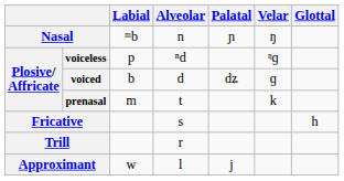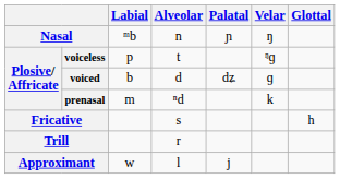 <table class="wikitable" style="text-align:center">
 <tr>
 <th colspan="2"></th>
 <th><a href='#'>Labial</a></th>
 <th><a href='#'>Alveolar</a></th>
 <th><a href='#'>Palatal</a></th>
 <th><a href='#'>Velar</a></th>
 <th><a href='#'>Glottal</a></th>
 </tr>
 <tr>
 <th colspan="2"><a href='#'>Nasal</a></th>
 <td>ᵐb</td>
 <td>n</td>
 <td>ɲ</td>
 <td>ŋ</td>
 <td></td>
 </tr>
 <tr>
 <th rowspan="3"><a href='#'>Plosive</a>/<br><a href='#'>Affricate</a></th>
 <th><small>voiceless</small></th>
 <td>p</td>
-<td>ⁿd</td>
+<td>t</td>
 <td></td>
 <td>ᵑɡ</td>
 <td></td>
 </tr>
 <tr>
 <th><small>voiced</small></th>
 <td>b</td>
 <td>d</td>
 <td>dʑ</td>
 <td>ɡ</td>
 <td></td>
 </tr>
 <tr>
 <th><small>prenasal</small></th>
 <td>m</td>
-<td>t</td>
+<td>ⁿd</td>
 <td></td>
 <td>k</td>
 <td></td>
 </tr>
 <tr>
 <th colspan="2"><a href='#'>Fricative</a></th>
 <td></td>
 <td>s</td>
 <td></td>
 <td></td>
 <td>h</td>
 </tr>
 <tr>
 <th colspan="2"><a href='#'>Trill</a></th>
 <td></td>
 <td>r</td>
 <td></td>
 <td></td>
 <td></td>
 </tr>
 <tr>
 <th colspan="2"><a href='#'>Approximant</a></th>
 <td>w</td>
 <td>l</td>
 <td>j</td>
 <td></td>
 <td></td>
 </tr>
 </table>
